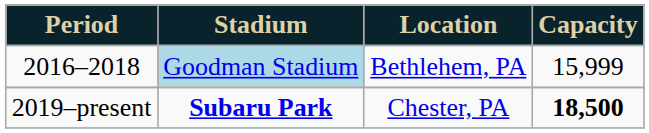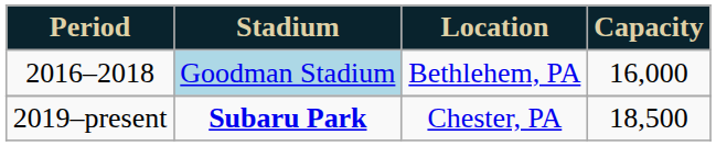 <table class="wikitable" style="text-align:center;margin-left:1em;">
 <tr>
 <th style="background:#09232D; color:#DFD1A7;">Period</th>
 <th style="background:#09232D; color:#DFD1A7;">Stadium</th>
 <th style="background:#09232D; color:#DFD1A7;">Location</th>
 <th style="background:#09232D; color:#DFD1A7;">Capacity</th>
 </tr>
 <tr>
 <td>2016–2018</td>
 <td rowspan=1 style="background: lightblue;"><a href='#'>Goodman Stadium</a></td>
 <td rowspan=1><a href='#'>Bethlehem, PA</a></td>
-<td rowspan=1>15,999</td>
+<td rowspan=1>16,000</td>
 </tr>
 <tr>
 </tr>
 <tr>
 <td>2019–present</td>
 <td rowspan=1><strong><a href='#'>Subaru Park</a></strong></td>
 <td rowspan=1><a href='#'>Chester, PA</a></td>
-<td rowspan=1><strong>18,500</strong></td>
+<td rowspan=1>18,500</td>
 </tr>
 </table>
